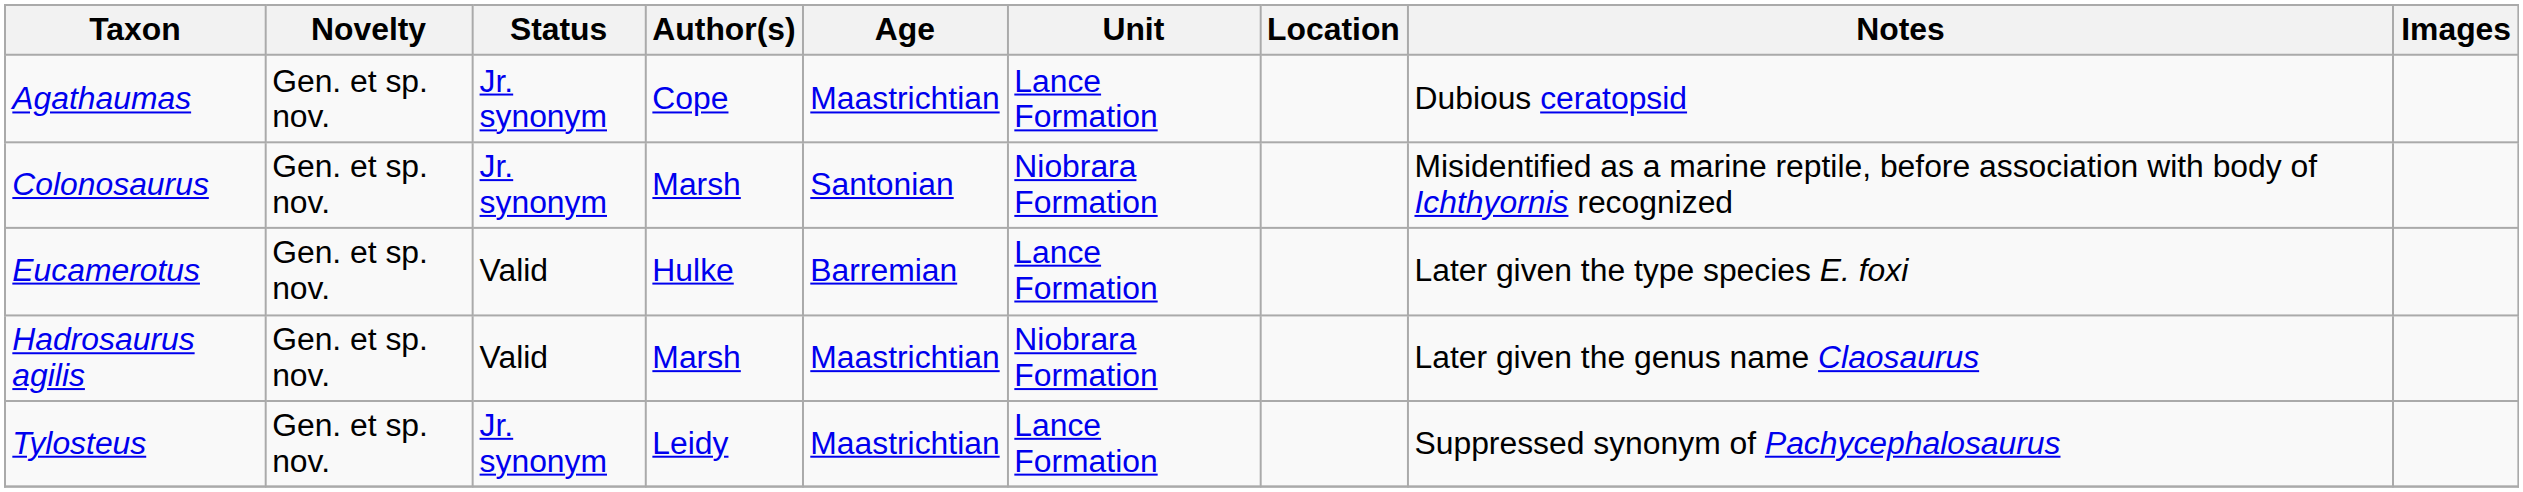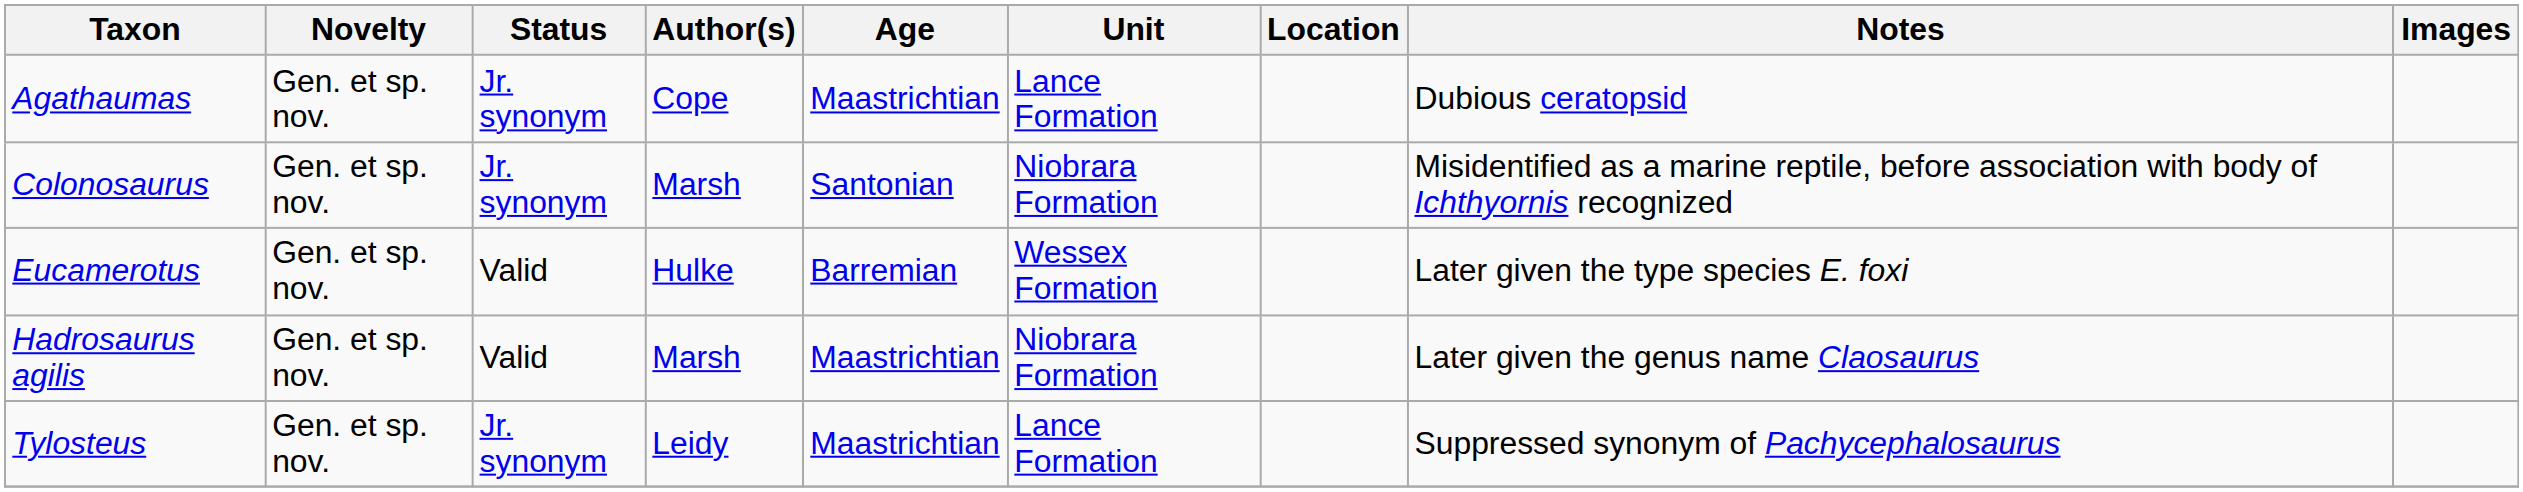 <table class="wikitable sortable" align="center" width="100%">
 <tr>
 <th>Taxon</th>
 <th>Novelty</th>
 <th>Status</th>
 <th>Author(s)</th>
 <th>Age</th>
 <th>Unit</th>
 <th>Location</th>
 <th>Notes</th>
 <th>Images</th>
 </tr>
 <tr>
 <td><em><a href='#'>Agathaumas</a></em></td>
 <td>Gen. et sp. nov.</td>
 <td><a href='#'>Jr. synonym</a></td>
 <td><a href='#'>Cope</a></td>
 <td><a href='#'>Maastrichtian</a></td>
 <td><a href='#'>Lance Formation</a></td>
 <td></td>
 <td>Dubious <a href='#'>ceratopsid</a></td>
 <td></td>
 </tr>
 <tr>
 <td><em><a href='#'>Colonosaurus</a></em></td>
 <td>Gen. et sp. nov.</td>
 <td><a href='#'>Jr. synonym</a></td>
 <td><a href='#'>Marsh</a></td>
 <td><a href='#'>Santonian</a></td>
 <td><a href='#'>Niobrara Formation</a></td>
 <td></td>
 <td>Misidentified as a marine reptile, before association with body of <em><a href='#'>Ichthyornis</a></em> recognized</td>
 <td></td>
 </tr>
 <tr>
 <td><em><a href='#'>Eucamerotus</a></em></td>
 <td>Gen. et sp. nov.</td>
 <td>Valid</td>
 <td><a href='#'>Hulke</a></td>
 <td><a href='#'>Barremian</a></td>
-<td><a href='#'>Lance Formation</a></td>
+<td><a href='#'>Wessex Formation</a></td>
 <td></td>
 <td>Later given the type species <em>E. foxi</em></td>
 <td></td>
 </tr>
 <tr>
 <td><em><a href='#'>Hadrosaurus agilis</a></em></td>
 <td>Gen. et sp. nov.</td>
 <td>Valid</td>
 <td><a href='#'>Marsh</a></td>
 <td><a href='#'>Maastrichtian</a></td>
 <td><a href='#'>Niobrara Formation</a></td>
 <td></td>
 <td>Later given the genus name <em><a href='#'>Claosaurus</a></em></td>
 <td></td>
 </tr>
 <tr>
 <td><em><a href='#'>Tylosteus</a></em></td>
 <td>Gen. et sp. nov.</td>
 <td><a href='#'>Jr. synonym</a></td>
 <td><a href='#'>Leidy</a></td>
 <td><a href='#'>Maastrichtian</a></td>
 <td><a href='#'>Lance Formation</a></td>
 <td></td>
 <td>Suppressed synonym of <em><a href='#'>Pachycephalosaurus</a></em></td>
 <td></td>
 </tr>
 <tr>
 </tr>
 </table>
